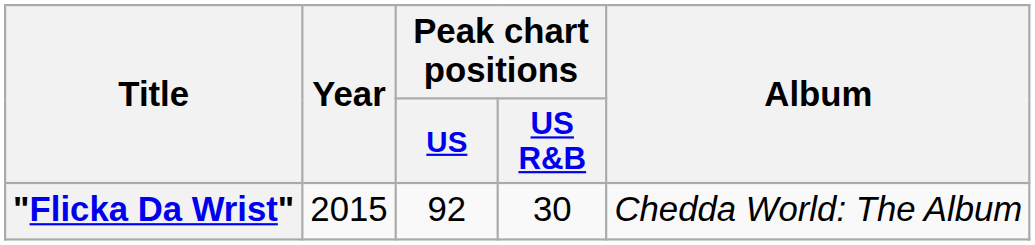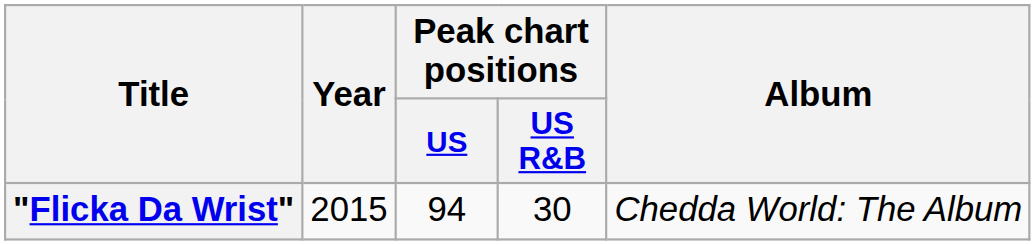 <table class="wikitable plainrowheaders" style="text-align:center;">
 <tr>
 <th scope="col" rowspan="2">Title</th>
 <th scope="col" rowspan="2">Year</th>
 <th scope="col" colspan="2">Peak chart positions</th>
 <th scope="col" rowspan="2">Album</th>
 </tr>
 <tr>
 <th scope="col" style="width:3em;font-size:85%;"><a href='#'>US</a><br></th>
 <th scope="col" style="width:3em;font-size:90%;"><a href='#'>US R&B</a><br></th>
 </tr>
 <tr>
 <th scope="row">"<a href='#'>Flicka Da Wrist</a>"</th>
 <td>2015</td>
-<td>92</td>
+<td>94</td>
 <td>30</td>
 <td><em>Chedda World: The Album</em></td>
 </tr>
 </table>
